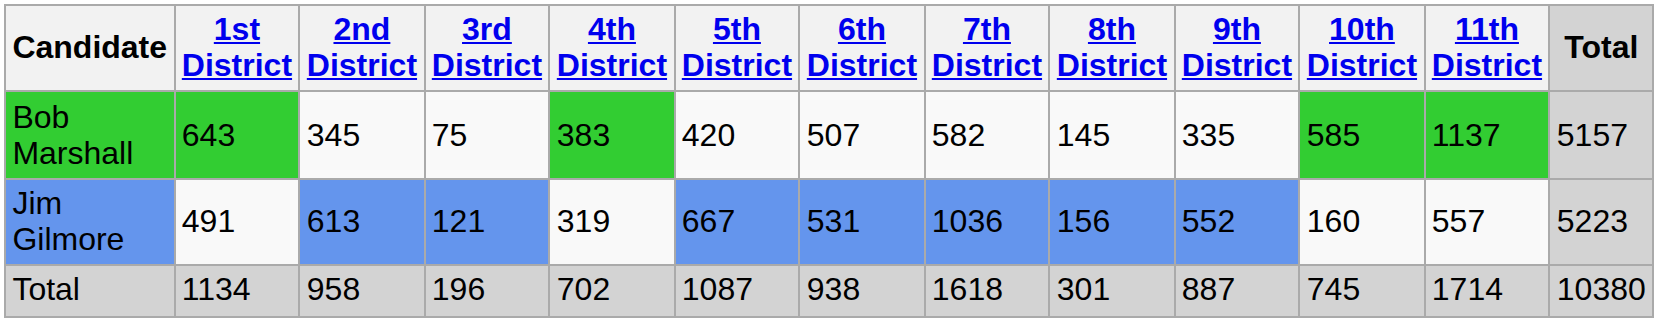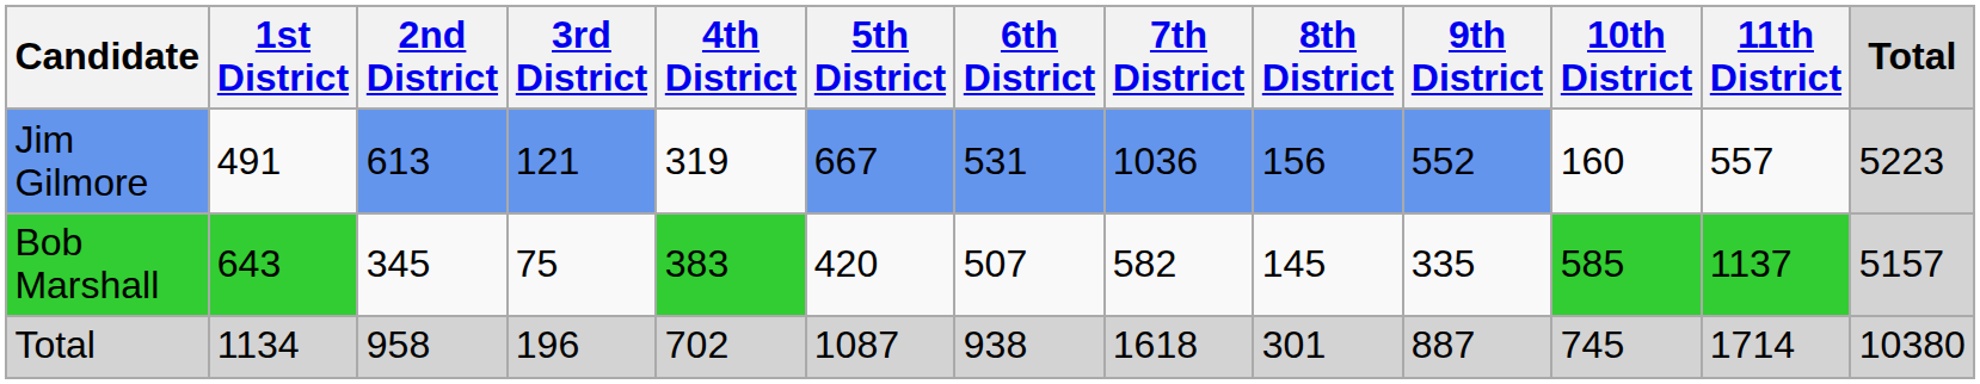 <table Class="wikitable">
 <tr>
 <th>Candidate</th>
 <th><a href='#'>1st District</a></th>
 <th><a href='#'>2nd District</a></th>
 <th><a href='#'>3rd District</a></th>
 <th><a href='#'>4th District</a></th>
 <th><a href='#'>5th District</a></th>
 <th><a href='#'>6th District</a></th>
 <th><a href='#'>7th District</a></th>
 <th><a href='#'>8th District</a></th>
 <th><a href='#'>9th District</a></th>
 <th><a href='#'>10th District</a></th>
 <th><a href='#'>11th District</a></th>
 <th style="background:lightgrey;">Total</th>
 </tr>
 <tr>
+<td style="background:cornflowerblue;">Jim Gilmore</td>
+<td>491</td>
+<td style="background:cornflowerblue;">613</td>
+<td style="background:cornflowerblue;">121</td>
+<td>319</td>
+<td style="background:cornflowerblue;">667</td>
+<td style="background:cornflowerblue;">531</td>
+<td style="background:cornflowerblue;">1036</td>
+<td style="background:cornflowerblue;">156</td>
+<td style="background:cornflowerblue;">552</td>
+<td>160</td>
+<td>557</td>
+<td style="background:lightgrey;">5223</td>
+</tr>
+<tr>
 <td style="background:limegreen;">Bob Marshall</td>
 <td style="background:limegreen;">643</td>
 <td>345</td>
 <td>75</td>
 <td style="background:limegreen;">383</td>
 <td>420</td>
 <td>507</td>
 <td>582</td>
 <td>145</td>
 <td>335</td>
 <td style="background:limegreen;">585</td>
 <td style="background:limegreen;">1137</td>
 <td style="background:lightgrey;">5157</td>
-</tr>
-<tr>
-<td style="background:cornflowerblue;">Jim Gilmore</td>
-<td>491</td>
-<td style="background:cornflowerblue;">613</td>
-<td style="background:cornflowerblue;">121</td>
-<td>319</td>
-<td style="background:cornflowerblue;">667</td>
-<td style="background:cornflowerblue;">531</td>
-<td style="background:cornflowerblue;">1036</td>
-<td style="background:cornflowerblue;">156</td>
-<td style="background:cornflowerblue;">552</td>
-<td>160</td>
-<td>557</td>
-<td style="background:lightgrey;">5223</td>
 </tr>
 <tr>
 <td style="background:lightgrey;">Total</td>
 <td style="background:lightgrey;">1134</td>
 <td style="background:lightgrey;">958</td>
 <td style="background:lightgrey;">196</td>
 <td style="background:lightgrey;">702</td>
 <td style="background:lightgrey;">1087</td>
 <td style="background:lightgrey;">938</td>
 <td style="background:lightgrey;">1618</td>
 <td style="background:lightgrey;">301</td>
 <td style="background:lightgrey;">887</td>
 <td style="background:lightgrey;">745</td>
 <td style="background:lightgrey;">1714</td>
 <td style="background:lightgrey;">10380</td>
 </tr>
 </table>
